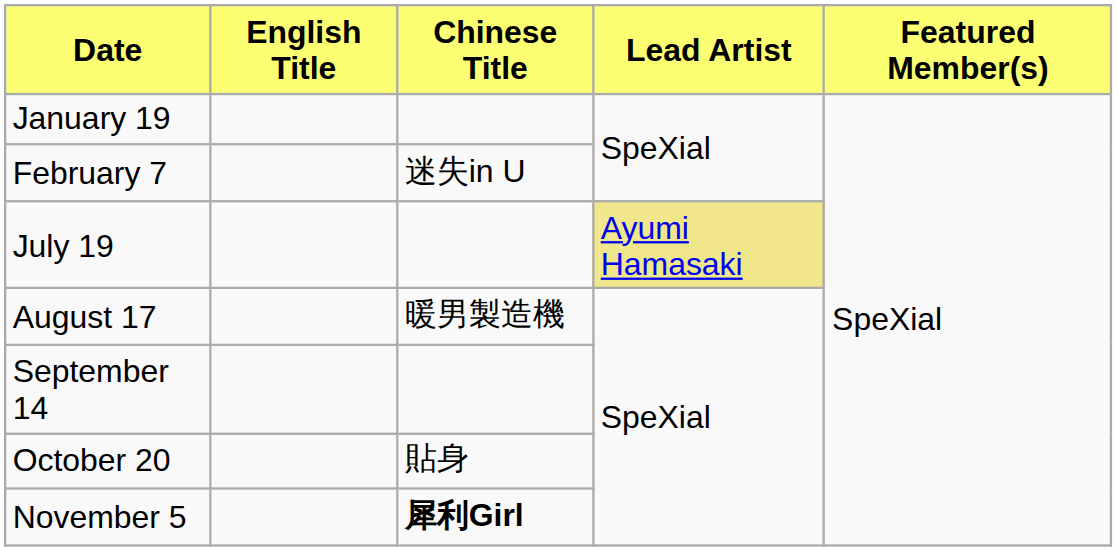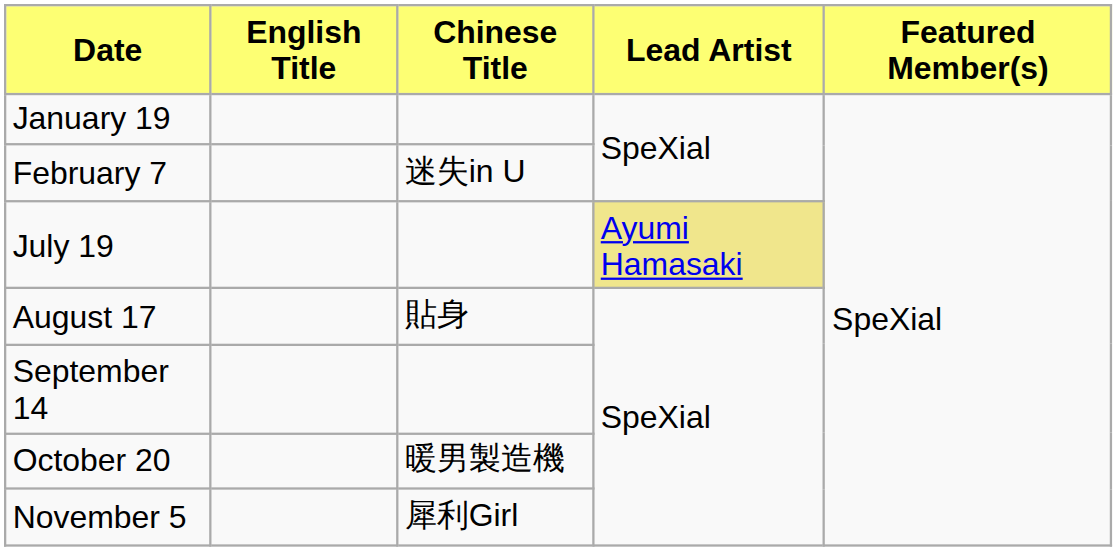 <table class="wikitable" style="font-size:14px" text-align="center" width="55%">
 <tr>
 <th style="background: #FDFF73"><strong>Date</strong></th>
 <th style="background: #FDFF73"><strong>English Title</strong></th>
 <th style="background: #FDFF73"><strong>Chinese Title</strong></th>
 <th style="background: #FDFF73"><strong>Lead Artist</strong></th>
 <th style="background: #FDFF73"><strong>Featured Member(s)</strong></th>
 </tr>
 <tr>
 <td>January 19</td>
 <td></td>
 <td></td>
 <td rowspan="2">SpeXial</td>
 <td rowspan="7">SpeXial</td>
 </tr>
 <tr>
 <td>February 7</td>
 <td></td>
 <td>迷失in U</td>
 </tr>
 <tr>
 <td>July 19</td>
 <td></td>
 <td></td>
 <td style="background: khaki;"><a href='#'>Ayumi Hamasaki</a></td>
 </tr>
 <tr>
 <td>August 17</td>
 <td></td>
-<td>暖男製造機</td>
+<td>貼身</td>
 <td rowspan="4">SpeXial</td>
 </tr>
 <tr>
 <td>September 14</td>
 <td></td>
 <td></td>
 </tr>
 <tr>
 <td>October 20</td>
 <td></td>
-<td>貼身</td>
+<td>暖男製造機</td>
 </tr>
 <tr>
 <td>November 5</td>
 <td></td>
-<td><strong>犀利Girl</strong></td>
+<td>犀利Girl</td>
 </tr>
 </table>
